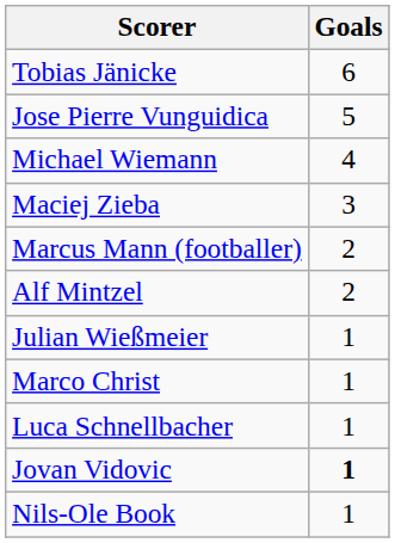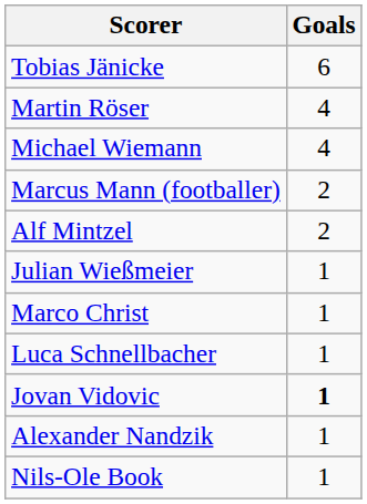 <table class="wikitable">
 <tr>
 <th>Scorer</th>
 <th>Goals</th>
 </tr>
 <tr>
 <td> <a href='#'>Tobias Jänicke</a></td>
 <td align=center>6</td>
 </tr>
 <tr>
-<td> <a href='#'>Jose Pierre Vunguidica</a></td>
-<td align=center>5</td>
+<td> <a href='#'>Martin Röser</a></td>
+<td align=center>4</td>
 </tr>
 <tr>
 <td> <a href='#'>Michael Wiemann</a></td>
 <td align=center>4</td>
-</tr>
-<tr>
-<td> <a href='#'>Maciej Zieba</a></td>
-<td align=center>3</td>
 </tr>
 <tr>
 <td> <a href='#'>Marcus Mann (footballer)</a></td>
 <td align=center>2</td>
 </tr>
 <tr>
 <td> <a href='#'>Alf Mintzel</a></td>
 <td align=center>2</td>
 </tr>
 <tr>
 <td> <a href='#'>Julian Wießmeier</a></td>
 <td align=center>1</td>
 </tr>
 <tr>
 <td> <a href='#'>Marco Christ</a></td>
 <td align=center>1</td>
 </tr>
 <tr>
 <td> <a href='#'>Luca Schnellbacher</a></td>
 <td align=center>1</td>
 </tr>
 <tr>
 <td> <a href='#'>Jovan Vidovic</a></td>
 <td align=center><strong>1</strong></td>
 </tr>
 <tr>
+<td> <a href='#'>Alexander Nandzik</a></td>
+<td align=center>1</td>
+</tr>
+<tr>
 <td> <a href='#'>Nils-Ole Book</a></td>
 <td align=center>1</td>
 </tr>
 </table>
